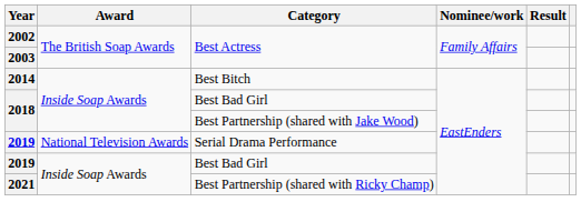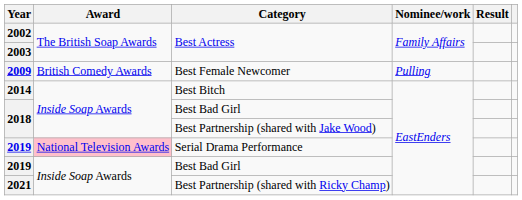 <table class="wikitable plainrowheaders sortable">
 <tr>
 <th>Year</th>
 <th>Award</th>
 <th>Category</th>
 <th>Nominee/work</th>
 <th>Result</th>
 <th class="unsortable"></th>
 </tr>
 <tr>
 <th scope="row">2002</th>
 <td rowspan="2"><a href='#'>The British Soap Awards</a></td>
 <td rowspan="2"><a href='#'>Best Actress</a></td>
 <td rowspan="2"><em><a href='#'>Family Affairs</a></em></td>
 <td></td>
 <td style="text-align:center;"></td>
 </tr>
 <tr>
 <th scope="row">2003</th>
+<td></td>
+<td style="text-align:center;"></td>
+</tr>
+<tr>
+<th scope="row"><a href='#'>2009</a></th>
+<td><a href='#'>British Comedy Awards</a></td>
+<td>Best Female Newcomer</td>
+<td><em><a href='#'>Pulling</a></em></td>
 <td></td>
 <td style="text-align:center;"></td>
 </tr>
 <tr>
 <th scope="row">2014</th>
 <td rowspan="3"><a href='#'><em>Inside Soap</em> Awards</a></td>
 <td>Best Bitch</td>
 <td rowspan="6"><em><a href='#'>EastEnders</a></em></td>
 <td></td>
 <td style="text-align:center;"></td>
 </tr>
 <tr>
 <th scope="row" rowspan="2">2018</th>
 <td>Best Bad Girl</td>
 <td></td>
 <td style="text-align:center;"></td>
 </tr>
 <tr>
 <td>Best Partnership (shared with <a href='#'>Jake Wood</a>)</td>
 <td></td>
 <td style="text-align:center;"></td>
 </tr>
 <tr>
 <th scope="row"><a href='#'>2019</a></th>
-<td><a href='#'>National Television Awards</a></td>
+<td style="background: pink;"><a href='#'>National Television Awards</a></td>
 <td>Serial Drama Performance</td>
 <td></td>
 <td style="text-align:center;"></td>
 </tr>
 <tr>
 <th scope="row">2019</th>
 <td rowspan="2"><em>Inside Soap</em> Awards</td>
 <td>Best Bad Girl</td>
 <td></td>
 <td style="text-align:center;"></td>
 </tr>
 <tr>
 <th scope="row">2021</th>
 <td>Best Partnership (shared with <a href='#'>Ricky Champ</a>)</td>
 <td></td>
 <td style="text-align:center;"></td>
 </tr>
 </table>
